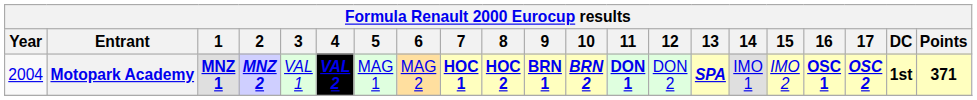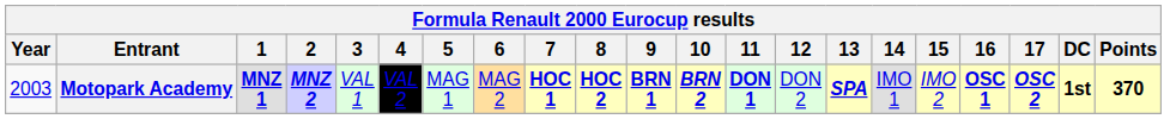 <table class="wikitable" style="text-align:center; font-size:85%">
 <tr>
 <th colspan=27><a href='#'>Formula Renault 2000 Eurocup</a> results</th>
 </tr>
 <tr>
 <th>Year</th>
 <th>Entrant</th>
 <th>1</th>
 <th>2</th>
 <th>3</th>
 <th>4</th>
 <th>5</th>
 <th>6</th>
 <th>7</th>
 <th>8</th>
 <th>9</th>
 <th>10</th>
 <th>11</th>
 <th>12</th>
 <th>13</th>
 <th>14</th>
 <th>15</th>
 <th>16</th>
 <th>17</th>
 <th>DC</th>
 <th>Points</th>
 </tr>
 <tr>
-<td><a href='#'>2004</a></td>
+<td><a href='#'>2003</a></td>
 <th nowrap><a href='#'>Motopark Academy</a></th>
 <td style="background:#DFDFDF;"><strong><a href='#'>MNZ<br>1</a></strong><br></td>
 <td style="background:#CFCFFF;"><strong><em><a href='#'>MNZ<br>2</a></em></strong><br></td>
 <td style="background:#DFFFDF;"><em><a href='#'>VAL<br>1</a></em><br></td>
-<td style="background:#000000; color:white"><strong><em><a href='#'>VAL<br>2</a></em><br></strong></td>
+<td style="background:#000000; color:white"><em><a href='#'>VAL<br>2</a></em><br></td>
 <td style="background:#DFFFDF;"><a href='#'>MAG<br>1</a><br></td>
 <td style="background:#FFDF9F;"><a href='#'>MAG<br>2</a><br></td>
 <td style="background:#FFFFBF;"><strong><a href='#'>HOC<br>1</a></strong><br></td>
 <td style="background:#FFFFBF;"><strong><a href='#'>HOC<br>2</a><br></strong></td>
 <td style="background:#FFFFBF;"><strong><a href='#'>BRN<br>1</a></strong><br></td>
 <td style="background:#FFFFBF;"><strong><em><a href='#'>BRN<br>2</a></em></strong><br></td>
 <td style="background:#DFFFDF;"><strong><a href='#'>DON<br>1</a></strong><br></td>
 <td style="background:#DFFFDF;"><a href='#'>DON<br>2</a><br></td>
 <td style="background:#FFFFBF;"><strong><em><a href='#'>SPA</a></em></strong><br></td>
 <td style="background:#DFDFDF;"><a href='#'>IMO<br>1</a><br></td>
 <td style="background:#FFFFBF;"><em><a href='#'>IMO<br>2</a></em><br></td>
 <td style="background:#FFFFBF;"><strong><a href='#'>OSC<br>1</a></strong><br></td>
 <td style="background:#FFFFBF;"><strong><em><a href='#'>OSC<br>2</a></em></strong><br></td>
 <th style="background:#FFFFBF;">1st</th>
-<th style="background:#FFFFBF;">371</th>
+<th style="background:#FFFFBF;">370</th>
 </tr>
 <tr>
 </tr>
 </table>
